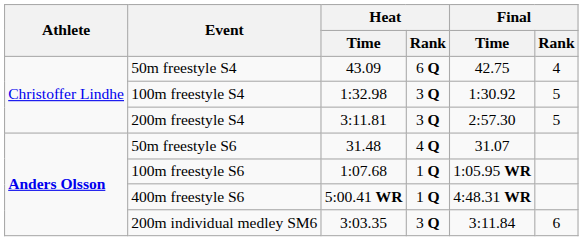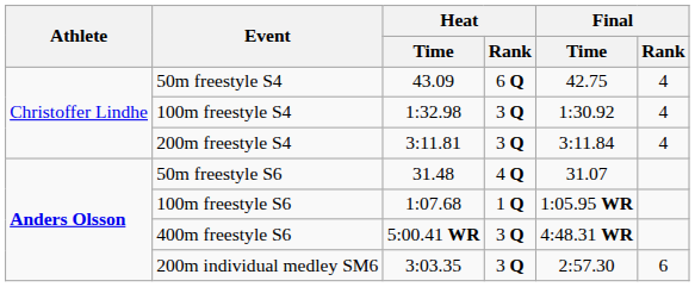 <table class=wikitable style="font-size:90%">
 <tr>
 <th rowspan="2">Athlete</th>
 <th rowspan="2">Event</th>
 <th colspan="2">Heat</th>
 <th colspan="2">Final</th>
 </tr>
 <tr>
 <th>Time</th>
 <th>Rank</th>
 <th>Time</th>
 <th>Rank</th>
 </tr>
 <tr align=center>
 <td align=left rowspan=3><a href='#'>Christoffer Lindhe</a></td>
 <td align=left>50m freestyle S4</td>
 <td>43.09</td>
 <td>6 <strong>Q</strong></td>
 <td>42.75</td>
 <td>4</td>
 </tr>
 <tr align=center>
 <td align=left>100m freestyle S4</td>
 <td>1:32.98</td>
 <td>3 <strong>Q</strong></td>
 <td>1:30.92</td>
-<td>5</td>
+<td>4</td>
 </tr>
 <tr align=center>
 <td align=left>200m freestyle S4</td>
 <td>3:11.81</td>
 <td>3 <strong>Q</strong></td>
-<td>2:57.30</td>
-<td>5</td>
+<td>3:11.84</td>
+<td>4</td>
 </tr>
 <tr align=center>
 <td align=left rowspan=4><strong><a href='#'>Anders Olsson</a></strong></td>
 <td align=left>50m freestyle S6</td>
 <td>31.48</td>
 <td>4 <strong>Q</strong></td>
 <td>31.07</td>
 <td></td>
 </tr>
 <tr align=center>
 <td align=left>100m freestyle S6</td>
 <td>1:07.68</td>
 <td>1 <strong>Q</strong></td>
 <td>1:05.95 <strong>WR</strong></td>
 <td></td>
 </tr>
 <tr align=center>
 <td align=left>400m freestyle S6</td>
 <td>5:00.41 <strong>WR</strong></td>
-<td>1 <strong>Q</strong></td>
+<td>3 <strong>Q</strong></td>
 <td>4:48.31 <strong>WR</strong></td>
 <td></td>
 </tr>
 <tr align=center>
 <td align=left>200m individual medley SM6</td>
 <td>3:03.35</td>
 <td>3 <strong>Q</strong></td>
-<td>3:11.84</td>
+<td>2:57.30</td>
 <td>6</td>
 </tr>
 </table>
